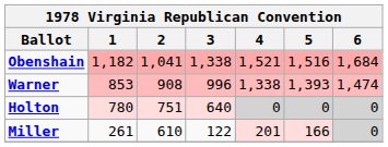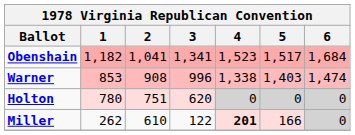 <table class="wikitable" style="text-align:right;">
 <tr>
 <th colspan="7">1978 Virginia Republican Convention</th>
 </tr>
 <tr>
 <th>Ballot</th>
 <th>1</th>
 <th>2</th>
 <th>3</th>
 <th>4</th>
 <th>5</th>
 <th>6</th>
 </tr>
 <tr>
 <td align=left><strong> <a href='#'>Obenshain</a></strong></td>
 <td style="background:#faa;">1,182</td>
 <td style="background:#faa;">1,041</td>
-<td style="background:#faa;">1,338</td>
-<td style="background:#faa;">1,521</td>
-<td style="background:#faa;">1,516</td>
+<td style="background:#faa;">1,341</td>
+<td style="background:#faa;">1,523</td>
+<td style="background:#faa;">1,517</td>
 <td style="background:#faa;">1,684</td>
 </tr>
 <tr>
 <td align=left><strong> <a href='#'>Warner</a></strong></td>
 <td style="background:#fbb;">853</td>
 <td style="background:#fbb;">908</td>
 <td style="background:#fbb;">996</td>
 <td style="background:#fbb;">1,338</td>
-<td style="background:#fbb;">1,393</td>
+<td style="background:#fbb;">1,403</td>
 <td style="background:#fbb;">1,474</td>
 </tr>
 <tr>
 <td align=left><strong> <a href='#'>Holton</a></strong></td>
 <td style="background:#fdd;">780</td>
 <td style="background:#fdd;">751</td>
-<td style="background:#fdd;">640</td>
+<td style="background:#fdd;">620</td>
 <td style="background:#d3d3d3;">0</td>
 <td style="background:#d3d3d3;">0</td>
 <td style="background:#d3d3d3;">0</td>
 </tr>
 <tr>
 <td align=left><strong> <a href='#'>Miller</a></strong></td>
-<td>261</td>
+<td>262</td>
 <td>610</td>
 <td>122</td>
-<td style="background:#fdd;">201</td>
+<td style="background:#fdd;"><strong>201</strong></td>
 <td style="background:#fdd;">166</td>
 <td style="background:#d3d3d3;">0</td>
 </tr>
 <tr>
 </tr>
 </table>
